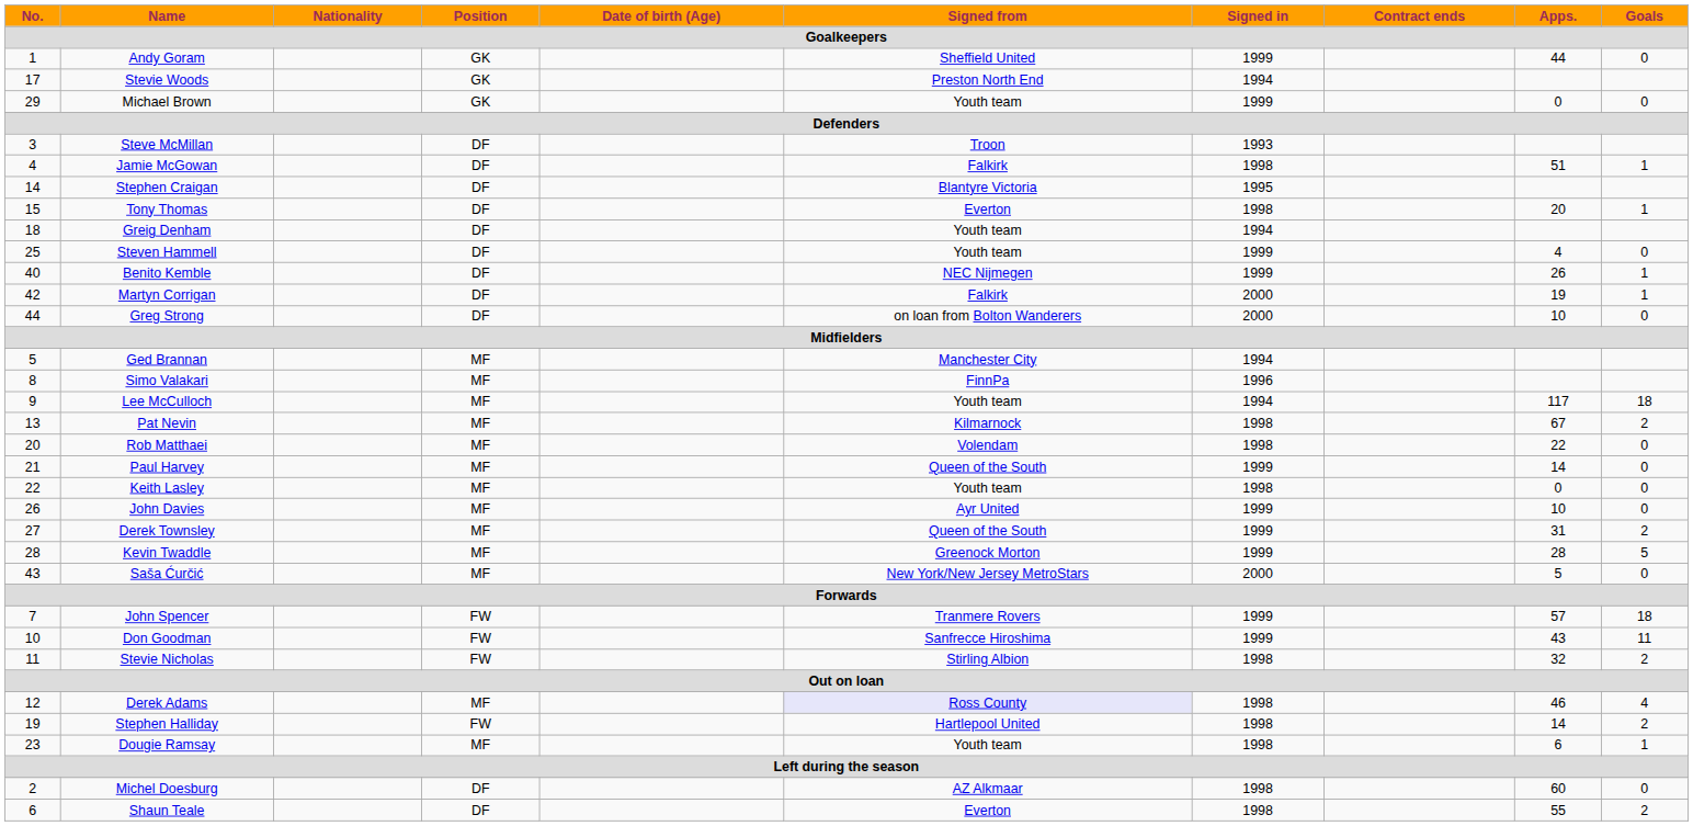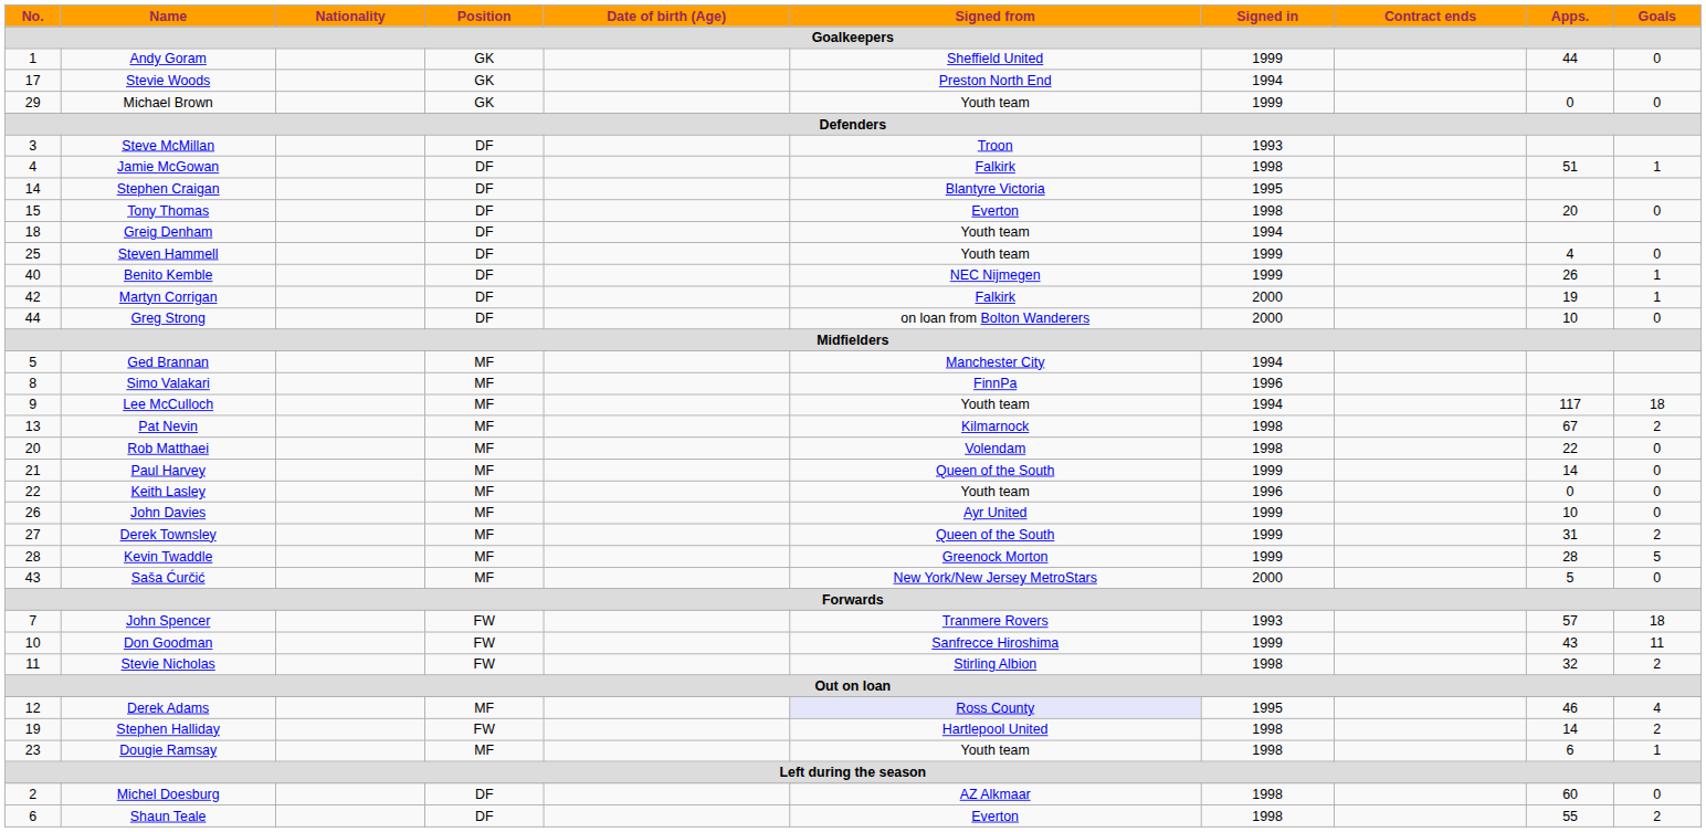 <table class="wikitable"  style="text-align:center; font-size:90%; width:90%;">
 <tr>
 <th style="background:#ffa000; color:#98285c; text-align:center;">No.</th>
 <th style="background:#ffa000; color:#98285c; text-align:center;">Name</th>
 <th style="background:#ffa000; color:#98285c; text-align:center;">Nationality</th>
 <th style="background:#ffa000; color:#98285c; text-align:center;">Position</th>
 <th style="background:#ffa000; color:#98285c; text-align:center;">Date of birth (Age)</th>
 <th style="background:#ffa000; color:#98285c; text-align:center;">Signed from</th>
 <th style="background:#ffa000; color:#98285c; text-align:center;">Signed in</th>
 <th style="background:#ffa000; color:#98285c; text-align:center;">Contract ends</th>
 <th style="background:#ffa000; color:#98285c; text-align:center;">Apps.</th>
 <th style="background:#ffa000; color:#98285c; text-align:center;">Goals</th>
 </tr>
 <tr>
 <th colspan="11"  style="background:#dcdcdc; text-align:center;">Goalkeepers</th>
 </tr>
 <tr>
 <td>1</td>
 <td><a href='#'>Andy Goram</a></td>
 <td></td>
 <td>GK</td>
 <td></td>
 <td><a href='#'>Sheffield United</a></td>
 <td>1999</td>
 <td></td>
 <td>44</td>
 <td>0</td>
 </tr>
 <tr>
 <td>17</td>
 <td><a href='#'>Stevie Woods</a></td>
 <td></td>
 <td>GK</td>
 <td></td>
 <td><a href='#'>Preston North End</a></td>
 <td>1994</td>
 <td></td>
 <td></td>
 <td></td>
 </tr>
 <tr>
 <td>29</td>
 <td>Michael Brown</td>
 <td></td>
 <td>GK</td>
 <td></td>
 <td>Youth team</td>
 <td>1999</td>
 <td></td>
 <td>0</td>
 <td>0</td>
 </tr>
 <tr>
 <th colspan="11"  style="background:#dcdcdc; text-align:center;">Defenders</th>
 </tr>
 <tr>
 <td>3</td>
 <td><a href='#'>Steve McMillan</a></td>
 <td></td>
 <td>DF</td>
 <td></td>
 <td><a href='#'>Troon</a></td>
 <td>1993</td>
 <td></td>
 <td></td>
 <td></td>
 </tr>
 <tr>
 <td>4</td>
 <td><a href='#'>Jamie McGowan</a></td>
 <td></td>
 <td>DF</td>
 <td></td>
 <td><a href='#'>Falkirk</a></td>
 <td>1998</td>
 <td></td>
 <td>51</td>
 <td>1</td>
 </tr>
 <tr>
 <td>14</td>
 <td><a href='#'>Stephen Craigan</a></td>
 <td></td>
 <td>DF</td>
 <td></td>
 <td><a href='#'>Blantyre Victoria</a></td>
 <td>1995</td>
 <td></td>
 <td></td>
 <td></td>
 </tr>
 <tr>
 <td>15</td>
 <td><a href='#'>Tony Thomas</a></td>
 <td></td>
 <td>DF</td>
 <td></td>
 <td><a href='#'>Everton</a></td>
 <td>1998</td>
 <td></td>
 <td>20</td>
-<td>1</td>
+<td>0</td>
 </tr>
 <tr>
 <td>18</td>
 <td><a href='#'>Greig Denham</a></td>
 <td></td>
 <td>DF</td>
 <td></td>
 <td>Youth team</td>
 <td>1994</td>
 <td></td>
 <td></td>
 <td></td>
 </tr>
 <tr>
 <td>25</td>
 <td><a href='#'>Steven Hammell</a></td>
 <td></td>
 <td>DF</td>
 <td></td>
 <td>Youth team</td>
 <td>1999</td>
 <td></td>
 <td>4</td>
 <td>0</td>
 </tr>
 <tr>
 <td>40</td>
 <td><a href='#'>Benito Kemble</a></td>
 <td></td>
 <td>DF</td>
 <td></td>
 <td><a href='#'>NEC Nijmegen</a></td>
 <td>1999</td>
 <td></td>
 <td>26</td>
 <td>1</td>
 </tr>
 <tr>
 <td>42</td>
 <td><a href='#'>Martyn Corrigan</a></td>
 <td></td>
 <td>DF</td>
 <td></td>
 <td><a href='#'>Falkirk</a></td>
 <td>2000</td>
 <td></td>
 <td>19</td>
 <td>1</td>
 </tr>
 <tr>
 <td>44</td>
 <td><a href='#'>Greg Strong</a></td>
 <td></td>
 <td>DF</td>
 <td></td>
 <td>on loan from <a href='#'>Bolton Wanderers</a></td>
 <td>2000</td>
 <td></td>
 <td>10</td>
 <td>0</td>
 </tr>
 <tr>
 <th colspan="11"  style="background:#dcdcdc; text-align:center;">Midfielders</th>
 </tr>
 <tr>
 <td>5</td>
 <td><a href='#'>Ged Brannan</a></td>
 <td></td>
 <td>MF</td>
 <td></td>
 <td><a href='#'>Manchester City</a></td>
 <td>1994</td>
 <td></td>
 <td></td>
 <td></td>
 </tr>
 <tr>
 <td>8</td>
 <td><a href='#'>Simo Valakari</a></td>
 <td></td>
 <td>MF</td>
 <td></td>
 <td><a href='#'>FinnPa</a></td>
 <td>1996</td>
 <td></td>
 <td></td>
 <td></td>
 </tr>
 <tr>
 <td>9</td>
 <td><a href='#'>Lee McCulloch</a></td>
 <td></td>
 <td>MF</td>
 <td></td>
 <td>Youth team</td>
 <td>1994</td>
 <td></td>
 <td>117</td>
 <td>18</td>
 </tr>
 <tr>
 <td>13</td>
 <td><a href='#'>Pat Nevin</a></td>
 <td></td>
 <td>MF</td>
 <td></td>
 <td><a href='#'>Kilmarnock</a></td>
 <td>1998</td>
 <td></td>
 <td>67</td>
 <td>2</td>
 </tr>
 <tr>
 <td>20</td>
 <td><a href='#'>Rob Matthaei</a></td>
 <td></td>
 <td>MF</td>
 <td></td>
 <td><a href='#'>Volendam</a></td>
 <td>1998</td>
 <td></td>
 <td>22</td>
 <td>0</td>
 </tr>
 <tr>
 <td>21</td>
 <td><a href='#'>Paul Harvey</a></td>
 <td></td>
 <td>MF</td>
 <td></td>
 <td><a href='#'>Queen of the South</a></td>
 <td>1999</td>
 <td></td>
 <td>14</td>
 <td>0</td>
 </tr>
 <tr>
 <td>22</td>
 <td><a href='#'>Keith Lasley</a></td>
 <td></td>
 <td>MF</td>
 <td></td>
 <td>Youth team</td>
-<td>1998</td>
+<td>1996</td>
 <td></td>
 <td>0</td>
 <td>0</td>
 </tr>
 <tr>
 <td>26</td>
 <td><a href='#'>John Davies</a></td>
 <td></td>
 <td>MF</td>
 <td></td>
 <td><a href='#'>Ayr United</a></td>
 <td>1999</td>
 <td></td>
 <td>10</td>
 <td>0</td>
 </tr>
 <tr>
 <td>27</td>
 <td><a href='#'>Derek Townsley</a></td>
 <td></td>
 <td>MF</td>
 <td></td>
 <td><a href='#'>Queen of the South</a></td>
 <td>1999</td>
 <td></td>
 <td>31</td>
 <td>2</td>
 </tr>
 <tr>
 <td>28</td>
 <td><a href='#'>Kevin Twaddle</a></td>
 <td></td>
 <td>MF</td>
 <td></td>
 <td><a href='#'>Greenock Morton</a></td>
 <td>1999</td>
 <td></td>
 <td>28</td>
 <td>5</td>
 </tr>
 <tr>
 <td>43</td>
 <td><a href='#'>Saša Ćurčić</a></td>
 <td></td>
 <td>MF</td>
 <td></td>
 <td><a href='#'>New York/New Jersey MetroStars</a></td>
 <td>2000</td>
 <td></td>
 <td>5</td>
 <td>0</td>
 </tr>
 <tr>
 <th colspan="11"  style="background:#dcdcdc; text-align:center;">Forwards</th>
 </tr>
 <tr>
 <td>7</td>
 <td><a href='#'>John Spencer</a></td>
 <td></td>
 <td>FW</td>
 <td></td>
 <td><a href='#'>Tranmere Rovers</a></td>
-<td>1999</td>
+<td>1993</td>
 <td></td>
 <td>57</td>
 <td>18</td>
 </tr>
 <tr>
 <td>10</td>
 <td><a href='#'>Don Goodman</a></td>
 <td></td>
 <td>FW</td>
 <td></td>
 <td><a href='#'>Sanfrecce Hiroshima</a></td>
 <td>1999</td>
 <td></td>
 <td>43</td>
 <td>11</td>
 </tr>
 <tr>
 <td>11</td>
 <td><a href='#'>Stevie Nicholas</a></td>
 <td></td>
 <td>FW</td>
 <td></td>
 <td><a href='#'>Stirling Albion</a></td>
 <td>1998</td>
 <td></td>
 <td>32</td>
 <td>2</td>
 </tr>
 <tr>
 <th colspan="11"  style="background:#dcdcdc; text-align:center;">Out on loan</th>
 </tr>
 <tr>
 <td>12</td>
 <td><a href='#'>Derek Adams</a></td>
 <td></td>
 <td>MF</td>
 <td></td>
 <td style="background: lavender;"><a href='#'>Ross County</a></td>
-<td>1998</td>
+<td>1995</td>
 <td></td>
 <td>46</td>
 <td>4</td>
 </tr>
 <tr>
 <td>19</td>
 <td><a href='#'>Stephen Halliday</a></td>
 <td></td>
 <td>FW</td>
 <td></td>
 <td><a href='#'>Hartlepool United</a></td>
 <td>1998</td>
 <td></td>
 <td>14</td>
 <td>2</td>
 </tr>
 <tr>
 <td>23</td>
 <td><a href='#'>Dougie Ramsay</a></td>
 <td></td>
 <td>MF</td>
 <td></td>
 <td>Youth team</td>
 <td>1998</td>
 <td></td>
 <td>6</td>
 <td>1</td>
 </tr>
 <tr>
 <th colspan="11"  style="background:#dcdcdc; text-align:center;">Left during the season</th>
 </tr>
 <tr>
 <td>2</td>
 <td><a href='#'>Michel Doesburg</a></td>
 <td></td>
 <td>DF</td>
 <td></td>
 <td><a href='#'>AZ Alkmaar</a></td>
 <td>1998</td>
 <td></td>
 <td>60</td>
 <td>0</td>
 </tr>
 <tr>
 <td>6</td>
 <td><a href='#'>Shaun Teale</a></td>
 <td></td>
 <td>DF</td>
 <td></td>
 <td><a href='#'>Everton</a></td>
 <td>1998</td>
 <td></td>
 <td>55</td>
 <td>2</td>
 </tr>
 </table>
